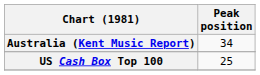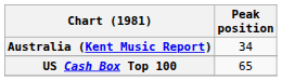 <table class="wikitable sortable plainrowheaders" style="text-align:center">
 <tr>
 <th scope="col">Chart (1981)</th>
 <th scope="col">Peak<br>position</th>
 </tr>
 <tr>
 <th scope="row">Australia (<a href='#'>Kent Music Report</a>)</th>
 <td>34</td>
 </tr>
 <tr>
 </tr>
 <tr>
 </tr>
 <tr>
 </tr>
 <tr>
 </tr>
 <tr>
 </tr>
 <tr>
 </tr>
 <tr>
 </tr>
 <tr>
 <th scope="row">US <em><a href='#'>Cash Box</a></em> Top 100</th>
-<td>25</td>
+<td>65</td>
 </tr>
 <tr>
 </tr>
 </table>
